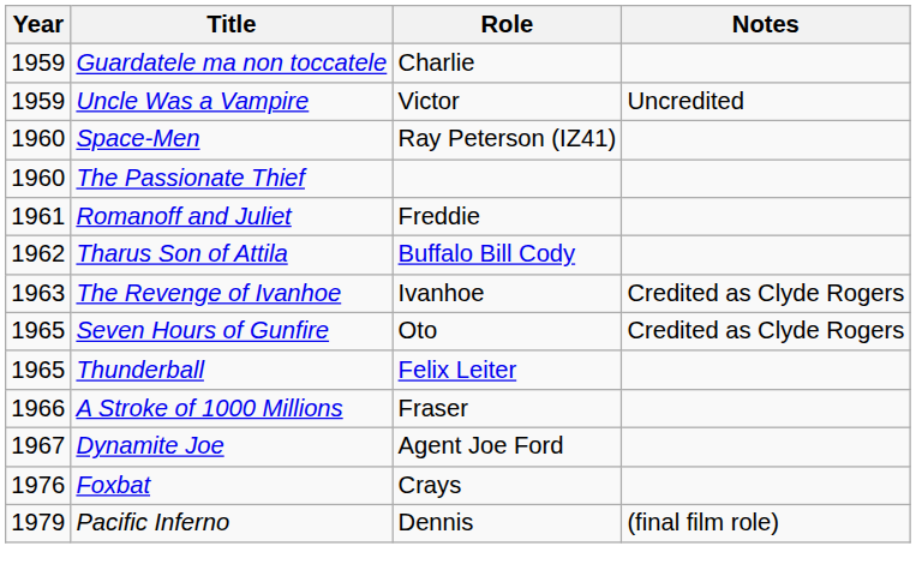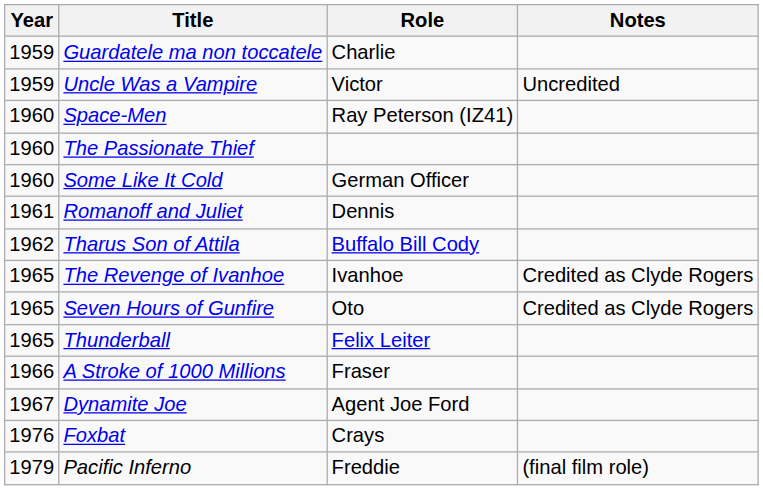 <table class="wikitable">
 <tr>
 <th>Year</th>
 <th>Title</th>
 <th>Role</th>
 <th>Notes</th>
 </tr>
 <tr>
 <td>1959</td>
 <td><em><a href='#'>Guardatele ma non toccatele</a></em></td>
 <td>Charlie</td>
 <td></td>
 </tr>
 <tr>
 <td>1959</td>
 <td><em><a href='#'>Uncle Was a Vampire</a></em></td>
 <td>Victor</td>
 <td>Uncredited</td>
 </tr>
 <tr>
 <td>1960</td>
 <td><em><a href='#'>Space-Men</a></em></td>
 <td>Ray Peterson (IZ41)</td>
 <td></td>
 </tr>
 <tr>
 <td>1960</td>
 <td><em><a href='#'>The Passionate Thief</a></em></td>
 <td></td>
 <td></td>
 </tr>
 <tr>
+<td>1960</td>
+<td><em><a href='#'>Some Like It Cold</a></em></td>
+<td>German Officer</td>
+<td></td>
+</tr>
+<tr>
 <td>1961</td>
 <td><em><a href='#'>Romanoff and Juliet</a></em></td>
-<td>Freddie</td>
+<td>Dennis</td>
 <td></td>
 </tr>
 <tr>
 <td>1962</td>
 <td><em><a href='#'>Tharus Son of Attila</a></em></td>
 <td><a href='#'>Buffalo Bill Cody</a></td>
 <td></td>
 </tr>
 <tr>
-<td>1963</td>
+<td>1965</td>
 <td><em><a href='#'>The Revenge of Ivanhoe</a></em></td>
 <td>Ivanhoe</td>
 <td>Credited as Clyde Rogers</td>
 </tr>
 <tr>
 <td>1965</td>
 <td><em><a href='#'>Seven Hours of Gunfire</a></em></td>
 <td>Oto</td>
 <td>Credited as Clyde Rogers</td>
 </tr>
 <tr>
 <td>1965</td>
 <td><em><a href='#'>Thunderball</a></em></td>
 <td><a href='#'>Felix Leiter</a></td>
 <td></td>
 </tr>
 <tr>
 <td>1966</td>
 <td><em><a href='#'>A Stroke of 1000 Millions</a></em></td>
 <td>Fraser</td>
 <td></td>
 </tr>
 <tr>
 <td>1967</td>
 <td><em><a href='#'>Dynamite Joe</a></em></td>
 <td>Agent Joe Ford</td>
 <td></td>
 </tr>
 <tr>
 <td>1976</td>
 <td><em><a href='#'>Foxbat</a></em></td>
 <td>Crays</td>
 <td></td>
 </tr>
 <tr>
 <td>1979</td>
 <td><em>Pacific Inferno</em></td>
-<td>Dennis</td>
+<td>Freddie</td>
 <td>(final film role)</td>
 </tr>
 </table>
